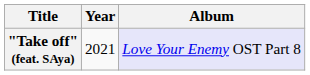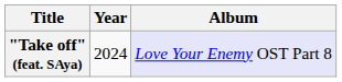 <table class="wikitable plainrowheaders" style="text-align:center" border="1">
 <tr>
 <th scope="col">Title</th>
 <th scope="col">Year</th>
 <th scope="col">Album</th>
 </tr>
 <tr>
 <th scope="row">"Take off"<br><small>(feat. SAya)</small></th>
-<td>2021</td>
+<td>2024</td>
 <td style="background: lavender;"><em><a href='#'>Love Your Enemy</a></em> OST Part 8</td>
 </tr>
 </table>
